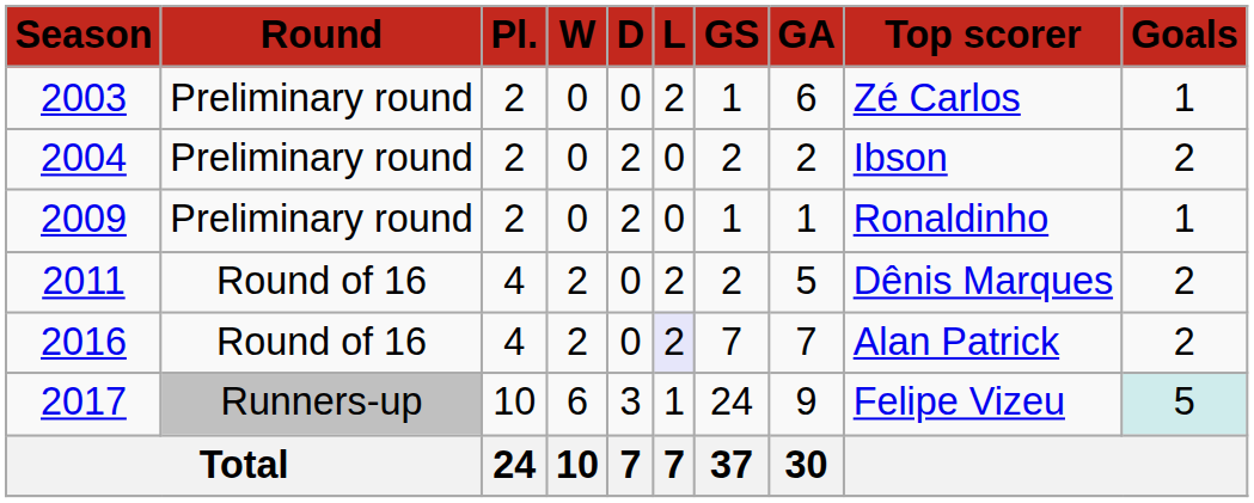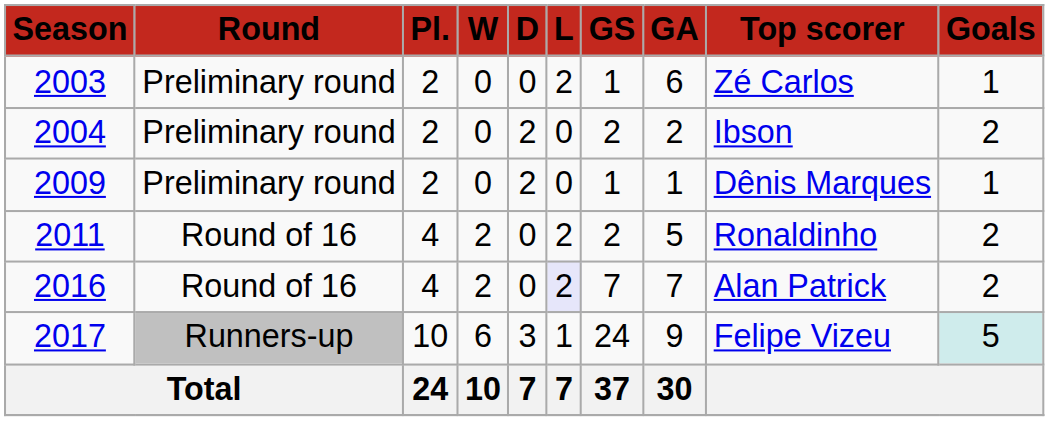 <table class="wikitable">
 <tr style="background:#C3281E; text-align:center;">
 <td><span><strong>Season</strong></span></td>
 <td><span><strong>Round</strong></span></td>
 <td><span><strong>Pl.</strong></span></td>
 <td><span><strong>W</strong></span></td>
 <td><span><strong>D</strong></span></td>
 <td><span><strong>L</strong></span></td>
 <td><span><strong>GS</strong></span></td>
 <td><span><strong>GA</strong></span></td>
 <td><span><strong>Top scorer</strong></span></td>
 <td><span><strong>Goals</strong></span></td>
 </tr>
 <tr>
 <td align=center><a href='#'>2003</a></td>
 <td align=center>Preliminary round</td>
 <td align=center>2</td>
 <td align=center>0</td>
 <td align=center>0</td>
 <td align=center>2</td>
 <td align=center>1</td>
 <td align=center>6</td>
 <td align=left> <a href='#'>Zé Carlos</a></td>
 <td align=center>1</td>
 </tr>
 <tr>
 <td align=center><a href='#'>2004</a></td>
 <td align=center>Preliminary round</td>
 <td align=center>2</td>
 <td align=center>0</td>
 <td align=center>2</td>
 <td align=center>0</td>
 <td align=center>2</td>
 <td align=center>2</td>
 <td align=left> <a href='#'>Ibson</a></td>
 <td align=center>2</td>
 </tr>
 <tr>
 <td align=center><a href='#'>2009</a></td>
 <td align=center>Preliminary round</td>
 <td align=center>2</td>
 <td align=center>0</td>
 <td align=center>2</td>
 <td align=center>0</td>
 <td align=center>1</td>
 <td align=center>1</td>
-<td align=left> <a href='#'>Ronaldinho</a></td>
+<td align=left> <a href='#'>Dênis Marques</a></td>
 <td align=center>1</td>
 </tr>
 <tr>
 <td align=center><a href='#'>2011</a></td>
 <td align=center>Round of 16</td>
 <td align=center>4</td>
 <td align=center>2</td>
 <td align=center>0</td>
 <td align=center>2</td>
 <td align=center>2</td>
 <td align=center>5</td>
-<td align=left> <a href='#'>Dênis Marques</a></td>
+<td align=left> <a href='#'>Ronaldinho</a></td>
 <td align=center>2</td>
 </tr>
 <tr>
 <td align=center><a href='#'>2016</a></td>
 <td align=center>Round of 16</td>
 <td align=center>4</td>
 <td align=center>2</td>
 <td align=center>0</td>
 <td align=center style="background: lavender;">2</td>
 <td align=center>7</td>
 <td align=center>7</td>
 <td align=left> <a href='#'>Alan Patrick</a></td>
 <td align=center>2</td>
 </tr>
 <tr>
 <td align=center><a href='#'>2017</a></td>
 <td align=center bgcolor="silver">Runners-up</td>
 <td align=center>10</td>
 <td align=center>6</td>
 <td align=center>3</td>
 <td align=center>1</td>
 <td align=center>24</td>
 <td align=center>9</td>
 <td align=left> <a href='#'>Felipe Vizeu</a></td>
 <td align=center bgcolor="#cfecec">5</td>
 </tr>
 <tr>
 <th colspan="2"><strong>Total</strong></th>
 <th align=center>24</th>
 <th align=center>10</th>
 <th align=center>7</th>
 <th align=center>7</th>
 <th align=center>37</th>
 <th align=center>30</th>
 <th colspan="2"></th>
 </tr>
 <tr>
 </tr>
 </table>
